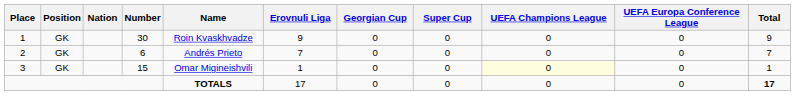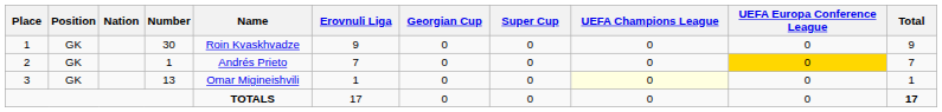 <table class="wikitable" style="font-size: 95%; text-align: center;">
 <tr>
 <th width=60>Place</th>
 <th width=60>Position</th>
 <th width=60>Nation</th>
 <th width=60>Number</th>
 <th width=200>Name</th>
 <th width=150><a href='#'>Erovnuli Liga</a></th>
 <th width=150><a href='#'>Georgian Cup</a></th>
 <th width=150><a href='#'>Super Cup</a></th>
 <th width=300><a href='#'>UEFA Champions League</a></th>
 <th width=300><a href='#'>UEFA Europa Conference League</a></th>
 <th width=80>Total</th>
 </tr>
 <tr>
 <td>1</td>
 <td>GK</td>
 <td></td>
 <td>30</td>
 <td><a href='#'>Roin Kvaskhvadze</a></td>
 <td>9</td>
 <td>0</td>
 <td>0</td>
 <td>0</td>
 <td>0</td>
 <td>9</td>
 </tr>
 <tr>
 <td>2</td>
 <td>GK</td>
 <td></td>
-<td>6</td>
+<td>1</td>
 <td><a href='#'>Andrés Prieto</a></td>
 <td>7</td>
 <td>0</td>
 <td>0</td>
 <td>0</td>
-<td>0</td>
+<td style="background: gold;">0</td>
 <td>7</td>
 </tr>
 <tr>
 <td>3</td>
 <td>GK</td>
 <td></td>
-<td>15</td>
+<td>13</td>
 <td><a href='#'>Omar Migineishvili</a></td>
 <td>1</td>
 <td>0</td>
 <td>0</td>
 <td style="background: lightyellow;">0</td>
 <td>0</td>
 <td>1</td>
 </tr>
 <tr>
 <td colspan="4"></td>
 <td><strong>TOTALS</strong></td>
 <td>17</td>
 <td>0</td>
 <td>0</td>
 <td>0</td>
 <td>0</td>
 <td><strong>17</strong></td>
 </tr>
 </table>
